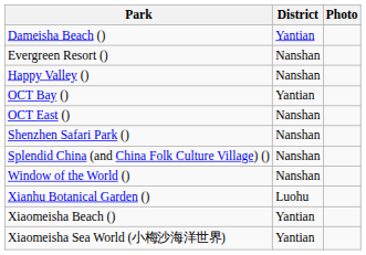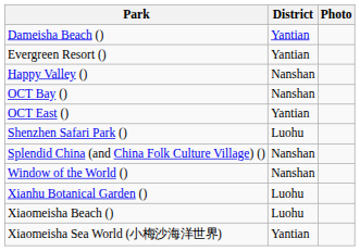 <table class="wikitable">
 <tr>
 <th>Park</th>
 <th>District</th>
 <th>Photo</th>
 </tr>
 <tr>
 <td><a href='#'>Dameisha Beach</a> ()</td>
 <td><a href='#'>Yantian</a></td>
 <td><br></td>
 </tr>
 <tr>
 <td>Evergreen Resort ()</td>
-<td>Nanshan</td>
+<td>Yantian</td>
 <td></td>
 </tr>
 <tr>
 <td><a href='#'>Happy Valley</a> ()</td>
 <td>Nanshan</td>
 <td></td>
 </tr>
 <tr>
 <td><a href='#'>OCT Bay</a> ()</td>
+<td>Nanshan</td>
+<td></td>
+</tr>
+<tr>
+<td><a href='#'>OCT East</a> ()</td>
 <td>Yantian</td>
 <td></td>
 </tr>
 <tr>
-<td><a href='#'>OCT East</a> ()</td>
-<td>Nanshan</td>
-<td></td>
-</tr>
-<tr>
 <td><a href='#'>Shenzhen Safari Park</a> ()</td>
-<td>Nanshan</td>
+<td>Luohu</td>
 <td></td>
 </tr>
 <tr>
 <td><a href='#'>Splendid China</a> (and <a href='#'>China Folk Culture Village</a>) ()</td>
 <td>Nanshan</td>
 <td></td>
 </tr>
 <tr>
 <td><a href='#'>Window of the World</a> ()</td>
 <td>Nanshan</td>
 <td></td>
 </tr>
 <tr>
 <td><a href='#'>Xianhu Botanical Garden</a> ()</td>
 <td>Luohu</td>
 <td></td>
 </tr>
 <tr>
 <td>Xiaomeisha Beach ()</td>
-<td>Yantian</td>
+<td>Luohu</td>
 <td></td>
 </tr>
 <tr>
 <td>Xiaomeisha Sea World (小梅沙海洋世界)</td>
 <td>Yantian</td>
 <td></td>
 </tr>
 </table>
